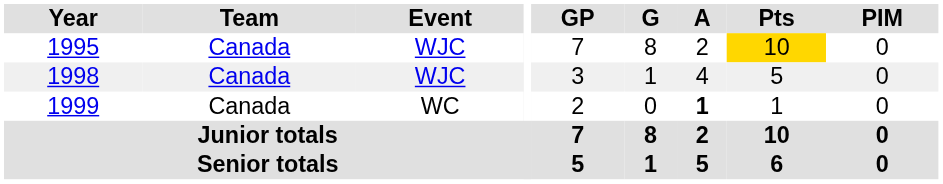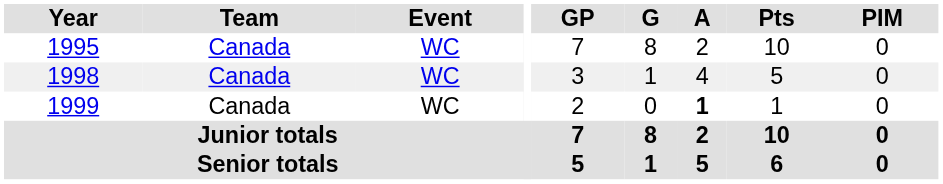 <table border="0" cellpadding="1" cellspacing="0" ID="Table3" style="text-align:center; width:40em">
 <tr bgcolor="#e0e0e0">
 <th>Year</th>
 <th>Team</th>
 <th>Event</th>
 <th rowspan="102" bgcolor="#ffffff"></th>
 <th>GP</th>
 <th>G</th>
 <th>A</th>
 <th>Pts</th>
 <th>PIM</th>
 </tr>
 <tr>
 <td><a href='#'>1995</a></td>
 <td><a href='#'>Canada</a></td>
-<td><a href='#'>WJC</a></td>
+<td><a href='#'>WC</a></td>
 <td>7</td>
 <td>8</td>
 <td>2</td>
-<td style="background: gold;">10</td>
+<td>10</td>
 <td>0</td>
 </tr>
 <tr bgcolor="#f0f0f0">
 <td><a href='#'>1998</a></td>
 <td><a href='#'>Canada</a></td>
-<td><a href='#'>WJC</a></td>
+<td><a href='#'>WC</a></td>
 <td>3</td>
 <td>1</td>
 <td>4</td>
 <td>5</td>
 <td>0</td>
 </tr>
 <tr>
 <td><a href='#'>1999</a></td>
 <td>Canada</td>
 <td>WC</td>
 <td>2</td>
 <td>0</td>
 <td><strong>1</strong></td>
 <td>1</td>
 <td>0</td>
 </tr>
 <tr bgcolor="#e0e0e0">
 <th colspan=4>Junior totals</th>
 <th>7</th>
 <th>8</th>
 <th>2</th>
 <th>10</th>
 <th>0</th>
 </tr>
 <tr bgcolor="#e0e0e0">
 <th colspan=4>Senior totals</th>
 <th>5</th>
 <th>1</th>
 <th>5</th>
 <th>6</th>
 <th>0</th>
 </tr>
 </table>
